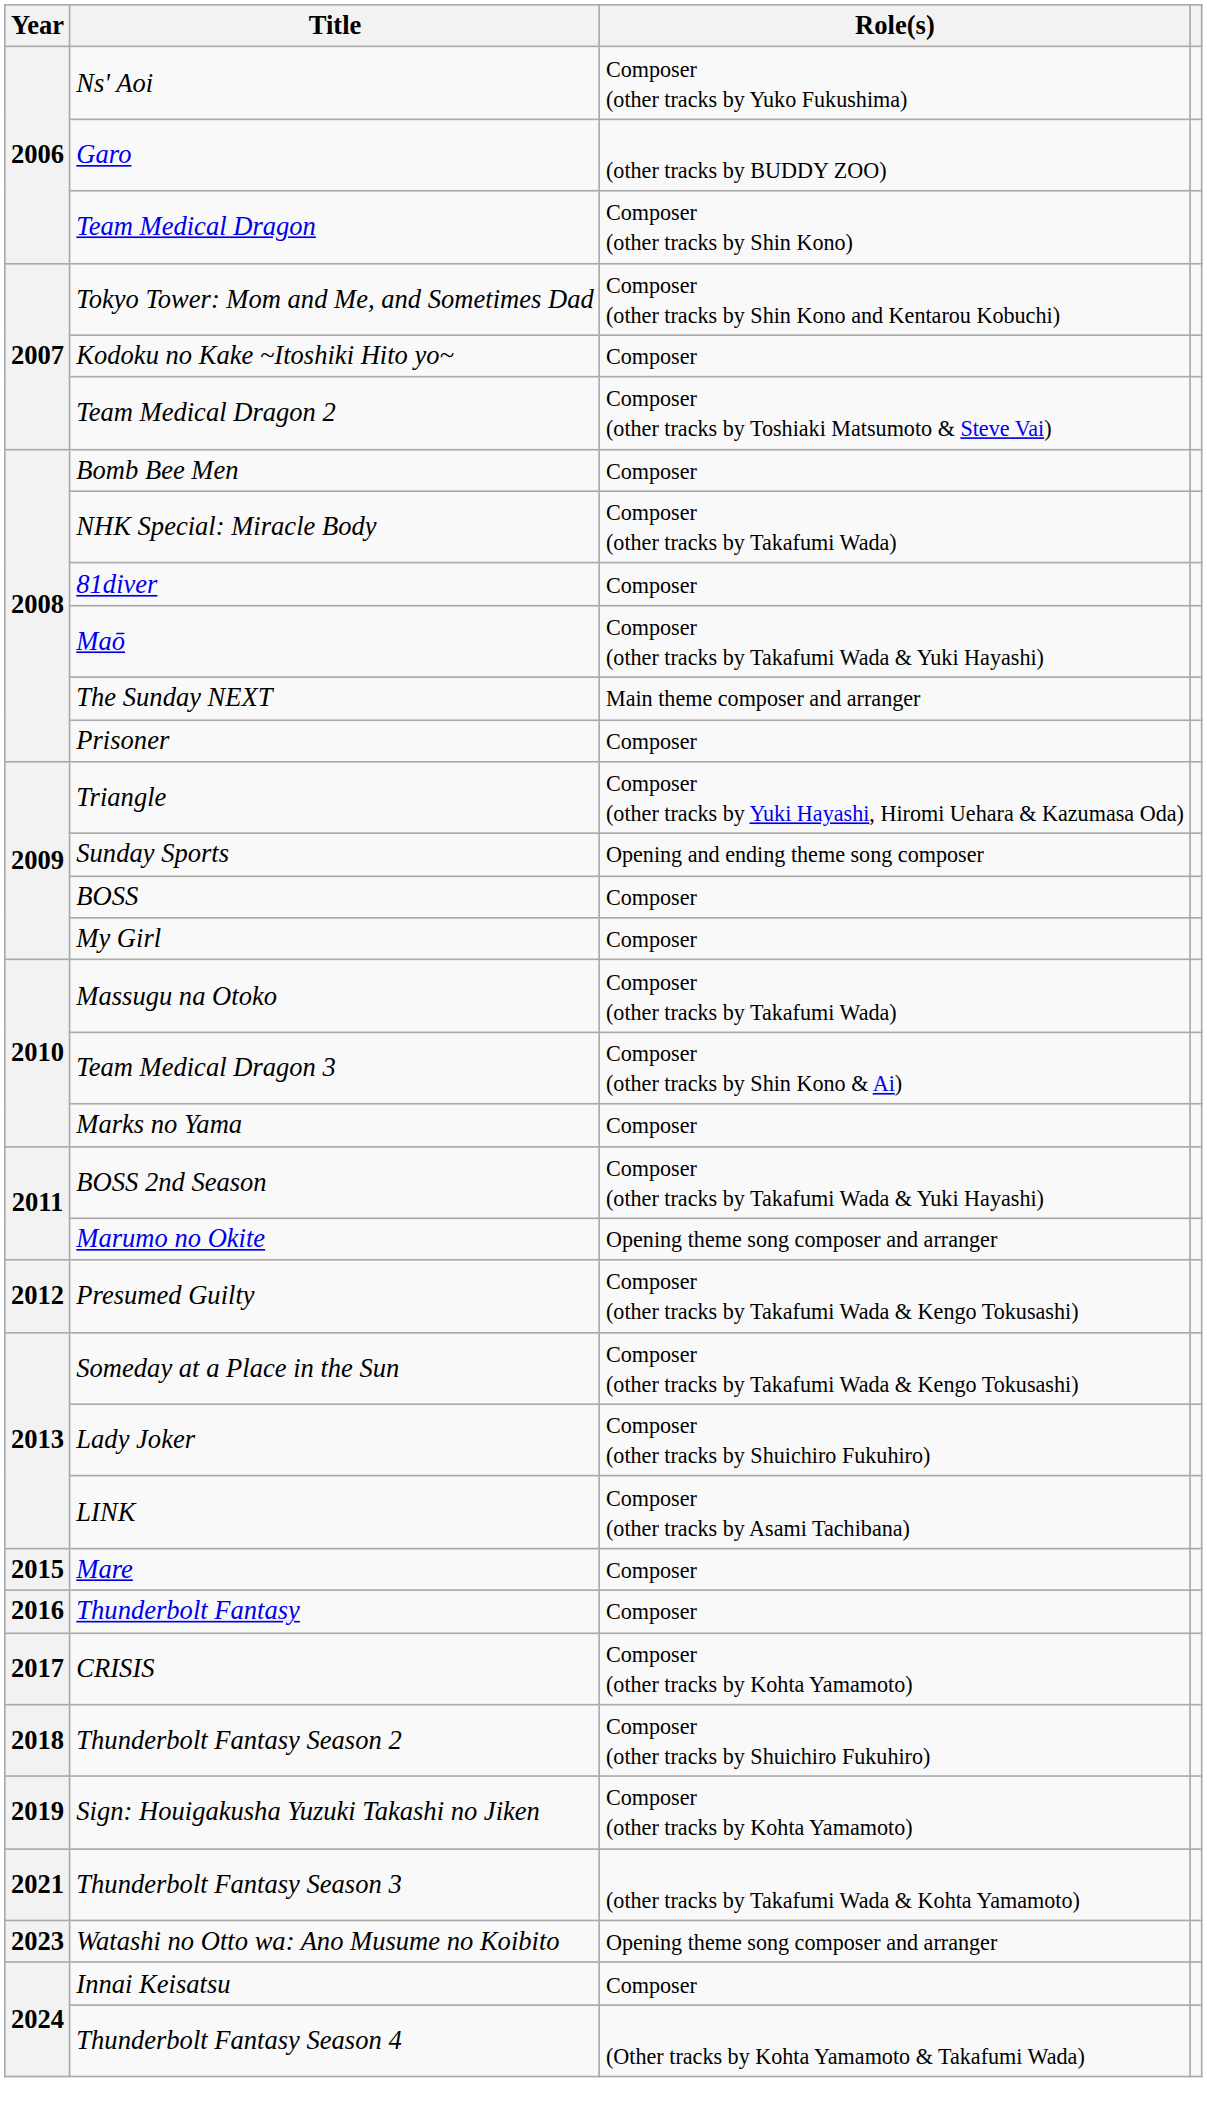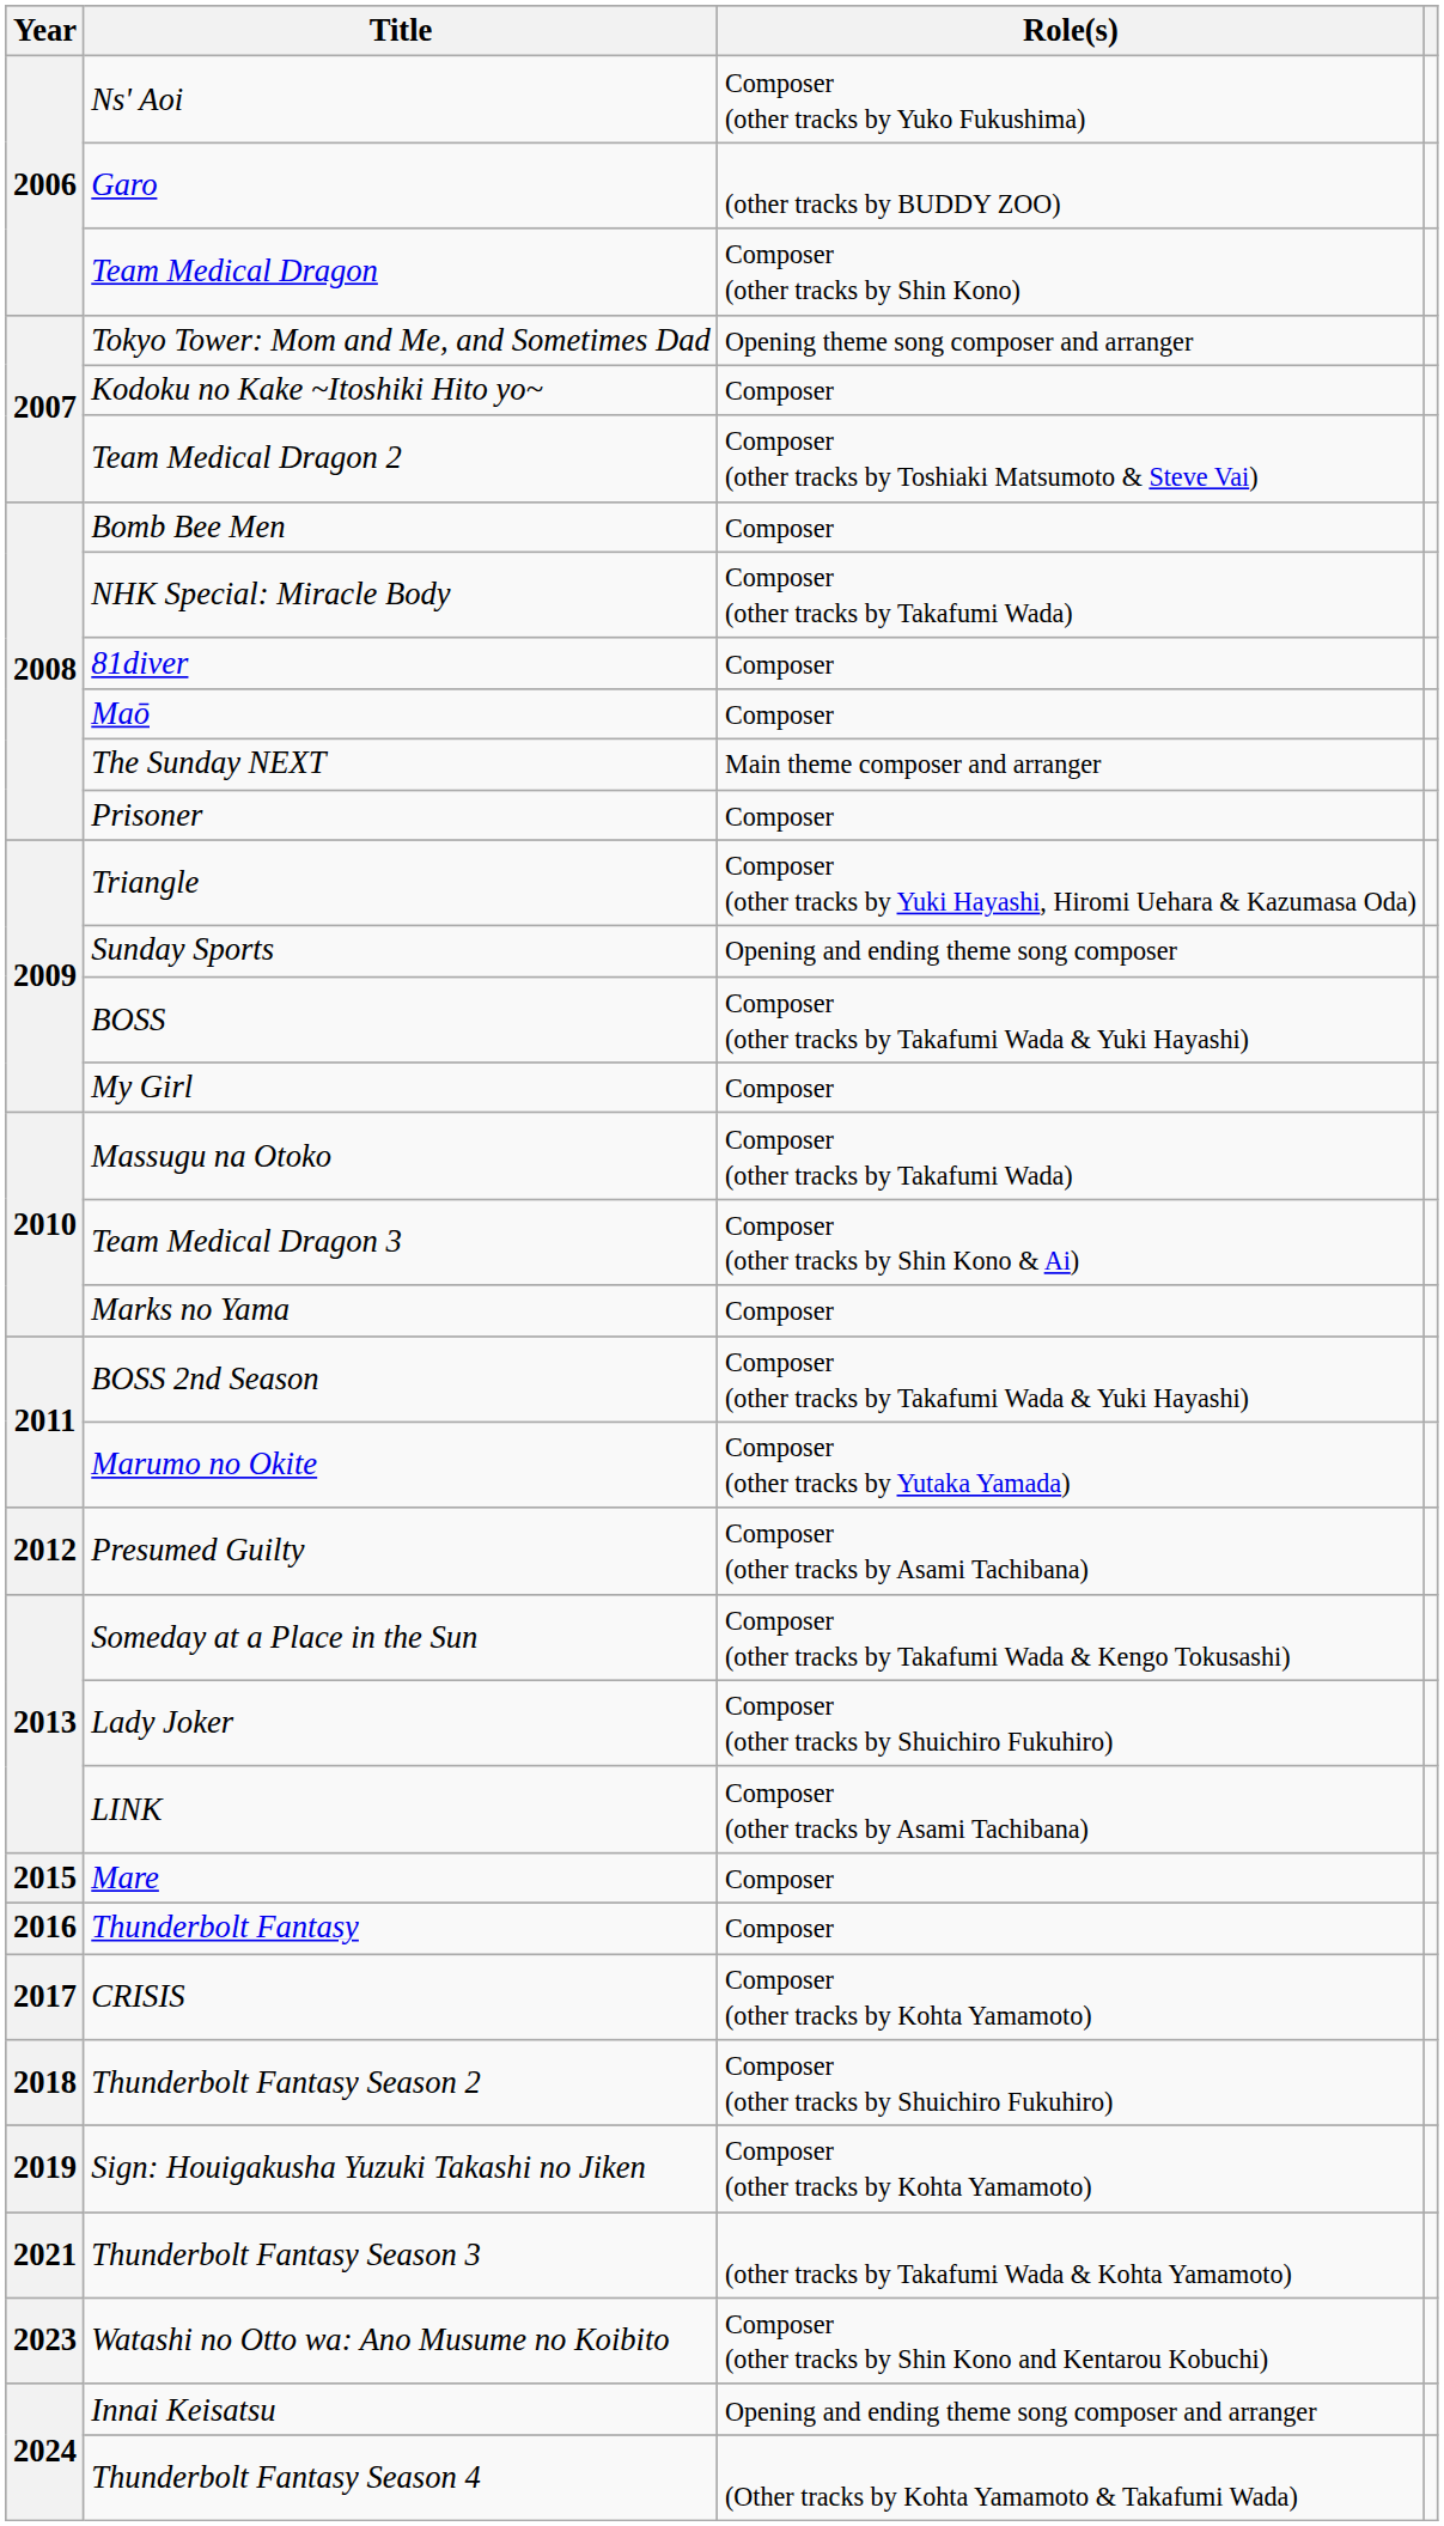 <table class="wikitable sortable">
 <tr>
 <th>Year</th>
 <th>Title</th>
 <th class="unsortable">Role(s)</th>
 <th class="unsortable"></th>
 </tr>
 <tr>
 <th rowspan="3">2006</th>
 <td><em>Ns' Aoi </em></td>
 <td><small>Composer<br>(other tracks by Yuko Fukushima)</small></td>
 <td></td>
 </tr>
 <tr>
 <td><em><a href='#'>Garo</a></em></td>
 <td><small><br>(other tracks by BUDDY ZOO)</small></td>
 <td></td>
 </tr>
 <tr>
 <td><em><a href='#'>Team Medical Dragon</a></em></td>
 <td><small>Composer<br>(other tracks by Shin Kono)</small></td>
 <td></td>
 </tr>
 <tr>
 <th rowspan="3">2007</th>
 <td><em>Tokyo Tower: Mom and Me, and Sometimes Dad</em></td>
-<td><small>Composer<br>(other tracks by Shin Kono and Kentarou Kobuchi)</small></td>
+<td><small>Opening theme song composer and arranger</small></td>
 <td></td>
 </tr>
 <tr>
 <td><em>Kodoku no Kake ~Itoshiki Hito yo~</em></td>
 <td><small>Composer</small></td>
 <td></td>
 </tr>
 <tr>
 <td><em>Team Medical Dragon 2</em></td>
 <td><small>Composer<br>(other tracks by Toshiaki Matsumoto & <a href='#'>Steve Vai</a>)</small></td>
 <td></td>
 </tr>
 <tr>
 <th rowspan="6">2008</th>
 <td><em>Bomb Bee Men</em></td>
 <td><small>Composer</small></td>
 <td></td>
 </tr>
 <tr>
 <td><em>NHK Special: Miracle Body</em></td>
 <td><small>Composer<br>(other tracks by Takafumi Wada)</small></td>
 <td></td>
 </tr>
 <tr>
 <td><em><a href='#'>81diver</a></em></td>
 <td><small>Composer</small></td>
 <td></td>
 </tr>
 <tr>
 <td><em><a href='#'>Maō</a></em></td>
-<td><small>Composer<br>(other tracks by Takafumi Wada & Yuki Hayashi)</small></td>
+<td><small>Composer</small></td>
 <td></td>
 </tr>
 <tr>
 <td><em>The Sunday NEXT</em></td>
 <td><small>Main theme composer and arranger</small></td>
 <td></td>
 </tr>
 <tr>
 <td><em>Prisoner</em></td>
 <td><small>Composer</small></td>
 <td></td>
 </tr>
 <tr>
 <th rowspan="4">2009</th>
 <td><em>Triangle</em></td>
 <td><small>Composer<br>(other tracks by <a href='#'>Yuki Hayashi</a>, Hiromi Uehara & Kazumasa Oda)</small></td>
 <td></td>
 </tr>
 <tr>
 <td><em>Sunday Sports</em></td>
 <td><small>Opening and ending theme song composer</small></td>
 <td></td>
 </tr>
 <tr>
 <td><em>BOSS</em></td>
-<td><small>Composer</small></td>
+<td><small>Composer<br>(other tracks by Takafumi Wada & Yuki Hayashi)</small></td>
 <td></td>
 </tr>
 <tr>
 <td><em>My Girl</em></td>
 <td><small>Composer</small></td>
 <td></td>
 </tr>
 <tr>
 <th rowspan="3">2010</th>
 <td><em>Massugu na Otoko</em></td>
 <td><small>Composer<br>(other tracks by Takafumi Wada)</small></td>
 <td></td>
 </tr>
 <tr>
 <td><em>Team Medical Dragon 3</em></td>
 <td><small>Composer<br>(other tracks by Shin Kono & <a href='#'>Ai</a>)</small></td>
 <td></td>
 </tr>
 <tr>
 <td><em>Marks no Yama</em></td>
 <td><small>Composer</small></td>
 <td></td>
 </tr>
 <tr>
 <th rowspan="2">2011</th>
 <td><em>BOSS 2nd Season</em></td>
 <td><small>Composer<br>(other tracks by Takafumi Wada & Yuki Hayashi)</small></td>
 <td></td>
 </tr>
 <tr>
 <td><em><a href='#'>Marumo no Okite</a></em></td>
-<td><small>Opening theme song composer and arranger</small></td>
+<td><small>Composer<br>(other tracks by <a href='#'>Yutaka Yamada</a>)</small></td>
 <td></td>
 </tr>
 <tr>
 <th>2012</th>
 <td><em>Presumed Guilty</em></td>
-<td><small>Composer<br>(other tracks by Takafumi Wada & Kengo Tokusashi)</small></td>
+<td><small>Composer<br>(other tracks by Asami Tachibana)</small></td>
 <td></td>
 </tr>
 <tr>
 <th rowspan="3">2013</th>
 <td><em>Someday at a Place in the Sun</em></td>
 <td><small>Composer<br>(other tracks by Takafumi Wada & Kengo Tokusashi)</small></td>
 <td></td>
 </tr>
 <tr>
 <td><em>Lady Joker</em></td>
 <td><small>Composer<br>(other tracks by Shuichiro Fukuhiro)</small></td>
 <td></td>
 </tr>
 <tr>
 <td><em>LINK</em></td>
 <td><small>Composer<br>(other tracks by Asami Tachibana)</small></td>
 <td></td>
 </tr>
 <tr>
 <th>2015</th>
 <td><em><a href='#'>Mare</a></em></td>
 <td><small>Composer</small></td>
 <td></td>
 </tr>
 <tr>
 <th>2016</th>
 <td><em><a href='#'>Thunderbolt Fantasy</a></em></td>
 <td><small>Composer</small></td>
 <td></td>
 </tr>
 <tr>
 <th>2017</th>
 <td><em>CRISIS</em></td>
 <td><small>Composer<br>(other tracks by Kohta Yamamoto)</small></td>
 <td></td>
 </tr>
 <tr>
 <th>2018</th>
 <td><em>Thunderbolt Fantasy Season 2</em></td>
 <td><small>Composer<br>(other tracks by Shuichiro Fukuhiro)</small></td>
 <td></td>
 </tr>
 <tr>
 <th>2019</th>
 <td><em>Sign: Houigakusha Yuzuki Takashi no Jiken</em></td>
 <td><small>Composer<br>(other tracks by Kohta Yamamoto)</small></td>
 <td></td>
 </tr>
 <tr>
 <th>2021</th>
 <td><em>Thunderbolt Fantasy Season 3</em></td>
 <td><small><br>(other tracks by Takafumi Wada & Kohta Yamamoto)</small></td>
 <td></td>
 </tr>
 <tr>
 <th>2023</th>
 <td><em>Watashi no Otto wa: Ano Musume no Koibito</em></td>
-<td><small>Opening theme song composer and arranger</small></td>
+<td><small>Composer<br>(other tracks by Shin Kono and Kentarou Kobuchi)</small></td>
 <td></td>
 </tr>
 <tr>
 <th rowspan="2">2024</th>
 <td><em>Innai Keisatsu</em></td>
-<td><small>Composer</small></td>
+<td><small>Opening and ending theme song composer and arranger</small></td>
 <td></td>
 </tr>
 <tr>
 <td><em>Thunderbolt Fantasy Season 4</em></td>
 <td><small><br>(Other tracks by Kohta Yamamoto & Takafumi Wada)</small></td>
 <td></td>
 </tr>
 </table>
